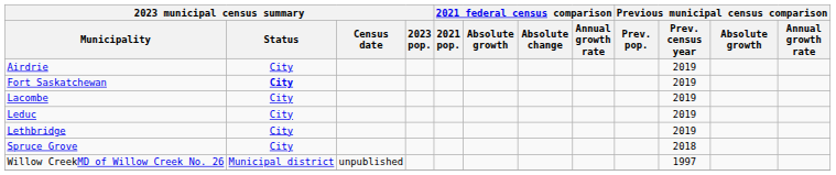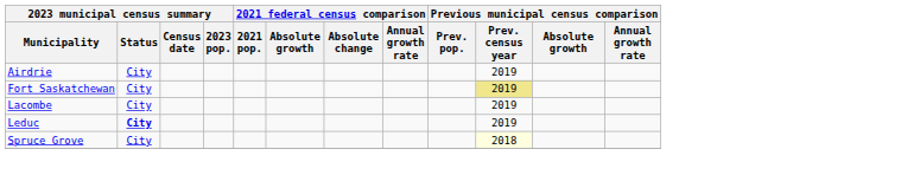 <table class="wikitable sortable">
 <tr>
 <th colspan=4 class=unsortable>2023 municipal census summary</th>
 <th colspan=4 class=unsortable><a href='#'>2021 federal census</a> comparison</th>
 <th colspan=4 class=unsortable>Previous municipal census comparison</th>
 </tr>
 <tr>
 <th>Municipality</th>
 <th>Status</th>
 <th>Census<br>date</th>
 <th>2023<br>pop.</th>
 <th>2021<br>pop.</th>
 <th>Absolute<br>growth</th>
 <th>Absolute<br>change</th>
 <th>Annual<br>growth<br>rate</th>
 <th>Prev.<br>pop.</th>
 <th>Prev.<br>census<br>year</th>
 <th>Absolute<br>growth</th>
 <th>Annual<br>growth<br>rate</th>
 </tr>
 <tr>
 <td scope=row><a href='#'>Airdrie</a></td>
 <td align=center><a href='#'>City</a></td>
 <td align=center></td>
 <td align=center></td>
 <td align=center></td>
 <td align=center></td>
 <td align=center></td>
 <td align=center></td>
 <td align=center></td>
 <td align=center>2019</td>
 <td align=center></td>
 <td align=center></td>
 </tr>
 <tr>
 <td scope=row><a href='#'>Fort Saskatchewan</a></td>
-<td align=center><strong><a href='#'>City</a></strong></td>
+<td align=center><a href='#'>City</a></td>
 <td align=center></td>
 <td align=center></td>
 <td align=center></td>
 <td align=center></td>
 <td align=center></td>
 <td align=center></td>
 <td align=center></td>
-<td align=center>2019</td>
+<td align=center style="background: khaki;">2019</td>
 <td align=center></td>
 <td align=center></td>
 </tr>
 <tr>
 <td scope=row><a href='#'>Lacombe</a></td>
 <td align=center><a href='#'>City</a></td>
 <td align=center></td>
 <td align=center></td>
 <td align=center></td>
 <td align=center></td>
 <td align=center></td>
 <td align=center></td>
 <td align=center></td>
 <td align=center>2019</td>
 <td align=center></td>
 <td align=center></td>
 </tr>
 <tr>
 <td scope=row><a href='#'>Leduc</a></td>
-<td align=center><a href='#'>City</a></td>
-<td align=center></td>
-<td align=center></td>
-<td align=center></td>
-<td align=center></td>
-<td align=center></td>
-<td align=center></td>
-<td align=center></td>
-<td align=center>2019</td>
-<td align=center></td>
-<td align=center></td>
-</tr>
-<tr>
-<td scope=row><a href='#'>Lethbridge</a></td>
-<td align=center><a href='#'>City</a></td>
+<td align=center><strong><a href='#'>City</a></strong></td>
 <td align=center></td>
 <td align=center></td>
 <td align=center></td>
 <td align=center></td>
 <td align=center></td>
 <td align=center></td>
 <td align=center></td>
 <td align=center>2019</td>
 <td align=center></td>
 <td align=center></td>
 </tr>
 <tr>
 <td scope=row><a href='#'>Spruce Grove</a></td>
 <td align=center><a href='#'>City</a></td>
 <td align=center></td>
 <td align=center></td>
 <td align=center></td>
 <td align=center></td>
 <td align=center></td>
 <td align=center></td>
 <td align=center></td>
-<td align=center>2018</td>
-<td align=center></td>
-<td align=center></td>
-</tr>
-<tr>
-<td scope=row><span>Willow Creek</span><a href='#'>MD of Willow Creek No. 26</a></td>
-<td align=center><a href='#'>Municipal district</a></td>
-<td align=center>unpublished</td>
-<td align=center></td>
-<td align=center></td>
-<td align=center></td>
-<td align=center></td>
-<td align=center></td>
-<td align=center></td>
-<td align=center>1997</td>
+<td align=center style="background: lightyellow;">2018</td>
 <td align=center></td>
 <td align=center></td>
 </tr>
 <tr>
 </tr>
 </table>
